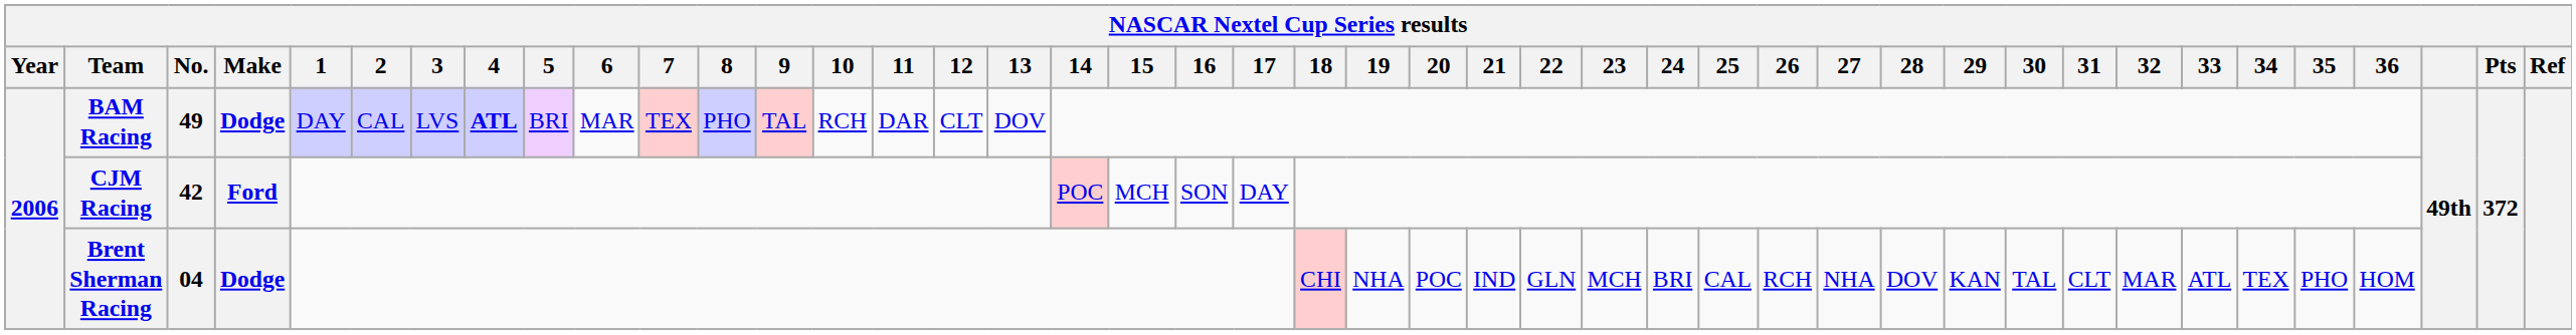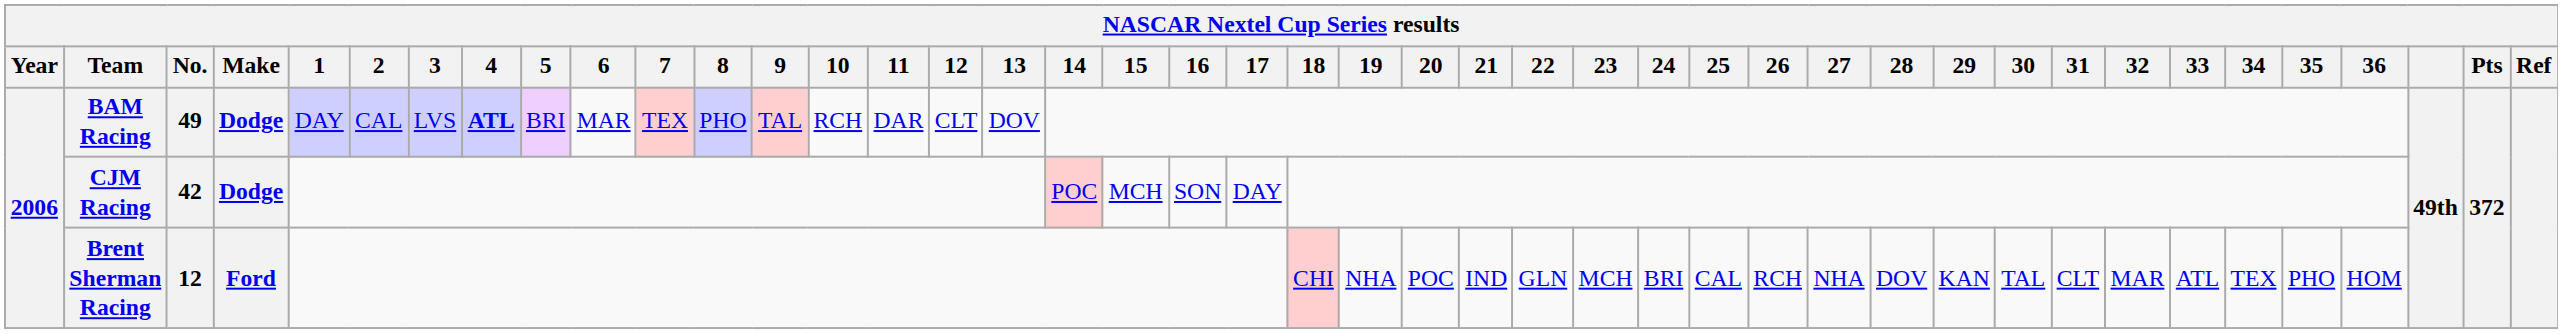 <table class="wikitable" style="text-align:center; font-size:75%">
 <tr>
 <th colspan=43><a href='#'>NASCAR Nextel Cup Series</a> results</th>
 </tr>
 <tr>
 <th>Year</th>
 <th>Team</th>
 <th>No.</th>
 <th>Make</th>
 <th>1</th>
 <th>2</th>
 <th>3</th>
 <th>4</th>
 <th>5</th>
 <th>6</th>
 <th>7</th>
 <th>8</th>
 <th>9</th>
 <th>10</th>
 <th>11</th>
 <th>12</th>
 <th>13</th>
 <th>14</th>
 <th>15</th>
 <th>16</th>
 <th>17</th>
 <th>18</th>
 <th>19</th>
 <th>20</th>
 <th>21</th>
 <th>22</th>
 <th>23</th>
 <th>24</th>
 <th>25</th>
 <th>26</th>
 <th>27</th>
 <th>28</th>
 <th>29</th>
 <th>30</th>
 <th>31</th>
 <th>32</th>
 <th>33</th>
 <th>34</th>
 <th>35</th>
 <th>36</th>
 <th></th>
 <th>Pts</th>
 <th>Ref</th>
 </tr>
 <tr>
 <th rowspan=3><a href='#'>2006</a></th>
 <th><a href='#'>BAM Racing</a></th>
 <th>49</th>
 <th><a href='#'>Dodge</a></th>
 <td style="background:#CFCFFF;"><a href='#'>DAY</a><br></td>
 <td style="background:#CFCFFF;"><a href='#'>CAL</a><br></td>
 <td style="background:#CFCFFF;"><a href='#'>LVS</a><br></td>
 <td style="background:#CFCFFF;"><strong><a href='#'>ATL</a><br></strong></td>
 <td style="background:#EFCFFF;"><a href='#'>BRI</a><br></td>
 <td><a href='#'>MAR</a></td>
 <td style="background:#FFCFCF;"><a href='#'>TEX</a><br></td>
 <td style="background:#CFCFFF;"><a href='#'>PHO</a><br></td>
 <td style="background:#FFCFCF;"><a href='#'>TAL</a><br></td>
 <td><a href='#'>RCH</a></td>
 <td><a href='#'>DAR</a></td>
 <td><a href='#'>CLT</a></td>
 <td><a href='#'>DOV</a></td>
 <td colspan=23></td>
 <th rowspan=3>49th</th>
 <th rowspan=3>372</th>
 <th rowspan=3></th>
 </tr>
 <tr>
 <th><a href='#'>CJM Racing</a></th>
 <th>42</th>
-<th><a href='#'>Ford</a></th>
+<th><a href='#'>Dodge</a></th>
 <td colspan=13></td>
 <td style="background:#FFCFCF;"><a href='#'>POC</a><br></td>
 <td><a href='#'>MCH</a></td>
 <td><a href='#'>SON</a></td>
 <td><a href='#'>DAY</a></td>
 <td colspan=19></td>
 </tr>
 <tr>
 <th><a href='#'>Brent Sherman Racing</a></th>
-<th>04</th>
-<th><a href='#'>Dodge</a></th>
+<th>12</th>
+<th><a href='#'>Ford</a></th>
 <td colspan=17></td>
 <td style="background:#FFCFCF;"><a href='#'>CHI</a><br></td>
 <td><a href='#'>NHA</a></td>
 <td><a href='#'>POC</a></td>
 <td><a href='#'>IND</a></td>
 <td><a href='#'>GLN</a></td>
 <td><a href='#'>MCH</a></td>
 <td><a href='#'>BRI</a></td>
 <td><a href='#'>CAL</a></td>
 <td><a href='#'>RCH</a></td>
 <td><a href='#'>NHA</a></td>
 <td><a href='#'>DOV</a></td>
 <td><a href='#'>KAN</a></td>
 <td><a href='#'>TAL</a></td>
 <td><a href='#'>CLT</a></td>
 <td><a href='#'>MAR</a></td>
 <td><a href='#'>ATL</a></td>
 <td><a href='#'>TEX</a></td>
 <td><a href='#'>PHO</a></td>
 <td><a href='#'>HOM</a></td>
 </tr>
 </table>
